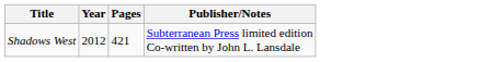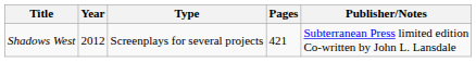 <table class="wikitable sortable">
 <tr>
 <th>Title</th>
 <th>Year</th>
+<th>Type</th>
 <th>Pages</th>
 <th>Publisher/Notes</th>
 </tr>
 <tr>
 <td><em>Shadows West</em></td>
 <td>2012</td>
+<td>Screenplays for several projects</td>
 <td>421</td>
 <td><a href='#'>Subterranean Press</a> limited edition<br>Co-written by John L. Lansdale</td>
 </tr>
 </table>
